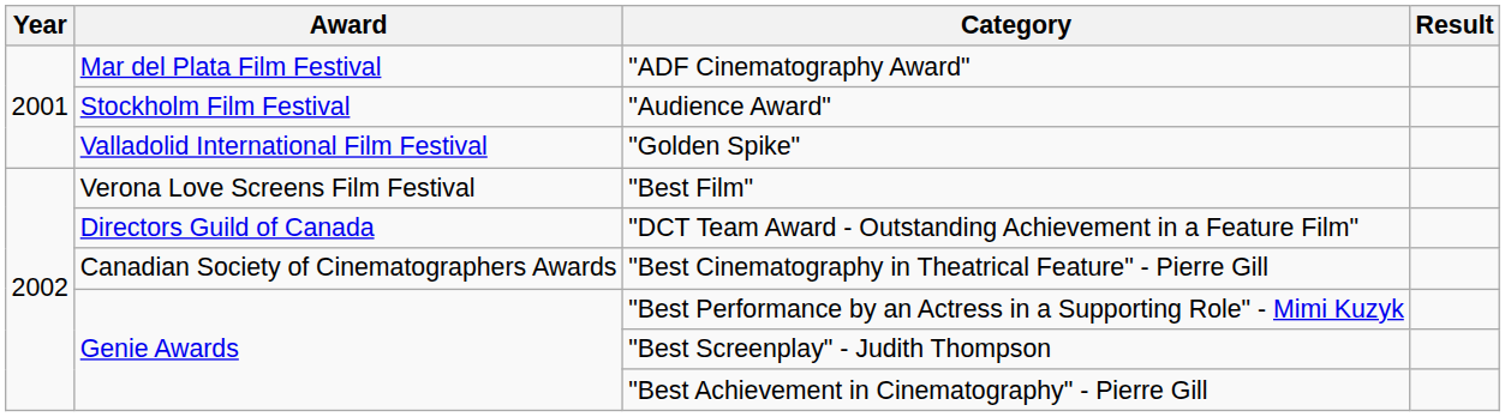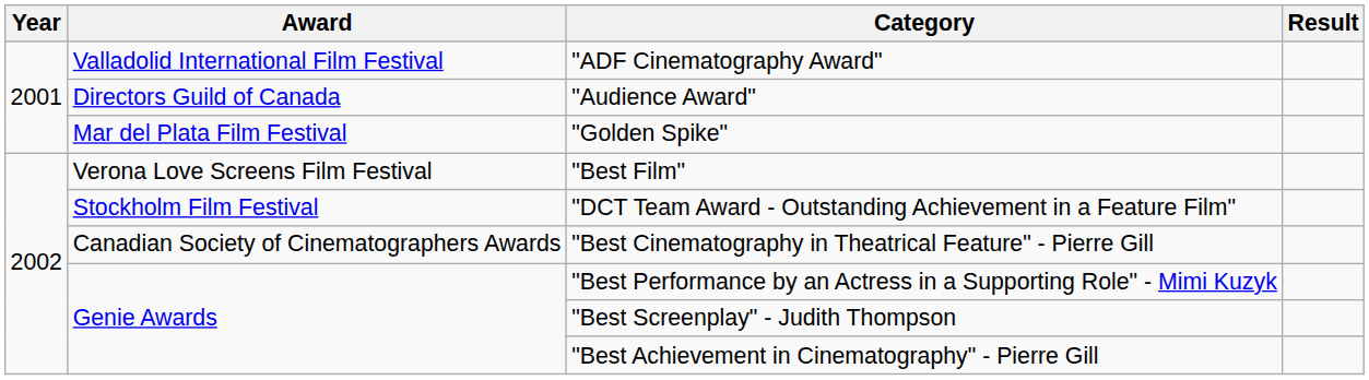 <table class="wikitable">
 <tr>
 <th>Year</th>
 <th>Award</th>
 <th>Category</th>
 <th>Result</th>
 </tr>
 <tr>
 <td rowspan="3">2001</td>
-<td><a href='#'>Mar del Plata Film Festival</a></td>
+<td><a href='#'>Valladolid International Film Festival</a></td>
 <td>"ADF Cinematography Award"</td>
 <td></td>
 </tr>
 <tr>
-<td><a href='#'>Stockholm Film Festival</a></td>
+<td><a href='#'>Directors Guild of Canada</a></td>
 <td>"Audience Award"</td>
 <td></td>
 </tr>
 <tr>
-<td><a href='#'>Valladolid International Film Festival</a></td>
+<td><a href='#'>Mar del Plata Film Festival</a></td>
 <td>"Golden Spike"</td>
 <td></td>
 </tr>
 <tr>
 <td rowspan="6">2002</td>
 <td>Verona Love Screens Film Festival</td>
 <td>"Best Film"</td>
 <td></td>
 </tr>
 <tr>
-<td><a href='#'>Directors Guild of Canada</a></td>
+<td><a href='#'>Stockholm Film Festival</a></td>
 <td>"DCT Team Award - Outstanding Achievement in a Feature Film"</td>
 <td></td>
 </tr>
 <tr>
 <td>Canadian Society of Cinematographers Awards</td>
 <td>"Best Cinematography in Theatrical Feature" - Pierre Gill</td>
 <td></td>
 </tr>
 <tr>
 <td rowspan="3"><a href='#'>Genie Awards</a></td>
 <td>"Best Performance by an Actress in a Supporting Role" - <a href='#'>Mimi Kuzyk</a></td>
 <td></td>
 </tr>
 <tr>
 <td>"Best Screenplay" - Judith Thompson</td>
 <td></td>
 </tr>
 <tr>
 <td>"Best Achievement in Cinematography" - Pierre Gill</td>
 <td></td>
 </tr>
 </table>
